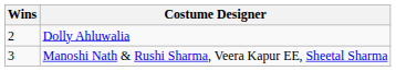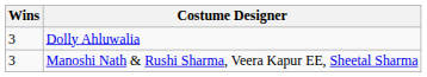 <table class="wikitable">
 <tr>
 <th>Wins</th>
 <th>Costume Designer</th>
 </tr>
 <tr>
-<td>2</td>
+<td>3</td>
 <td><a href='#'>Dolly Ahluwalia</a></td>
 </tr>
 <tr>
 <td>3</td>
 <td><a href='#'>Manoshi Nath</a> & <a href='#'>Rushi Sharma</a>, Veera Kapur EE, <a href='#'>Sheetal Sharma</a><br></td>
 </tr>
 </table>
